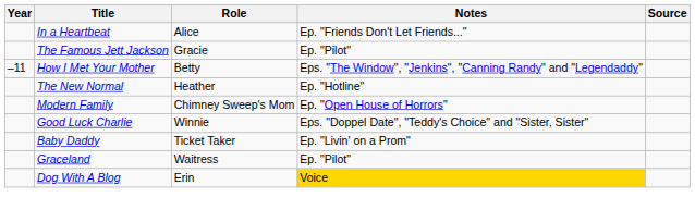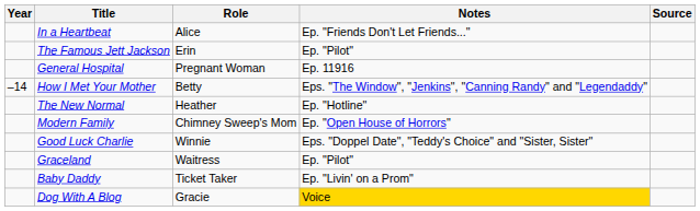 <table class="wikitable sortable">
 <tr>
 <th>Year</th>
 <th>Title</th>
 <th>Role</th>
 <th class="unsortable">Notes</th>
 <th class="unsortable">Source</th>
 </tr>
 <tr>
 <td></td>
 <td><em><a href='#'>In a Heartbeat</a></em></td>
 <td>Alice</td>
 <td>Ep. "Friends Don't Let Friends..."</td>
 <td></td>
 </tr>
 <tr>
 <td></td>
 <td data-sort-value="Famous Jett Jackson, The"><em><a href='#'>The Famous Jett Jackson</a></em></td>
-<td>Gracie</td>
+<td>Erin</td>
 <td>Ep. "Pilot"</td>
 <td></td>
 </tr>
 <tr>
-<td>–11</td>
+<td></td>
+<td><em><a href='#'>General Hospital</a></em></td>
+<td>Pregnant Woman</td>
+<td>Ep. 11916</td>
+<td></td>
+</tr>
+<tr>
+<td>–14</td>
 <td><em><a href='#'>How I Met Your Mother</a></em></td>
 <td>Betty</td>
 <td>Eps. "<a href='#'>The Window</a>", "<a href='#'>Jenkins</a>", "<a href='#'>Canning Randy</a>" and "<a href='#'>Legendaddy</a>"</td>
 <td></td>
 </tr>
 <tr>
 <td></td>
 <td data-sort-value="New Normal, The"><em><a href='#'>The New Normal</a></em></td>
 <td>Heather</td>
 <td>Ep. "Hotline"</td>
 <td></td>
 </tr>
 <tr>
 <td></td>
 <td><em><a href='#'>Modern Family</a></em></td>
 <td>Chimney Sweep's Mom</td>
 <td>Ep. "<a href='#'>Open House of Horrors</a>"</td>
 <td></td>
 </tr>
 <tr>
 <td></td>
 <td><em><a href='#'>Good Luck Charlie</a></em></td>
 <td>Winnie</td>
 <td>Eps. "Doppel Date", "Teddy's Choice" and "Sister, Sister"</td>
 <td></td>
 </tr>
 <tr>
 <td></td>
+<td><em><a href='#'>Graceland</a></em></td>
+<td>Waitress</td>
+<td>Ep. "Pilot"</td>
+<td></td>
+</tr>
+<tr>
+<td></td>
 <td><em><a href='#'>Baby Daddy</a></em></td>
 <td>Ticket Taker</td>
 <td>Ep. "Livin' on a Prom"</td>
 <td></td>
 </tr>
 <tr>
 <td></td>
-<td><em><a href='#'>Graceland</a></em></td>
-<td>Waitress</td>
-<td>Ep. "Pilot"</td>
-<td></td>
-</tr>
-<tr>
-<td></td>
 <td><em><a href='#'>Dog With A Blog</a></em></td>
-<td>Erin</td>
+<td>Gracie</td>
 <td style="background: gold;">Voice</td>
 <td></td>
 </tr>
 </table>
